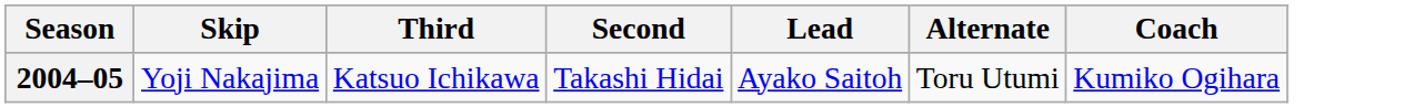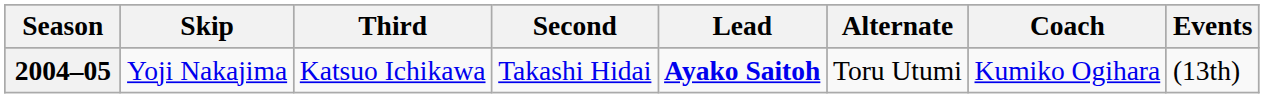 <table class="wikitable">
 <tr>
 <th scope="col" width=60>Season</th>
 <th scope="col">Skip</th>
 <th scope="col">Third</th>
 <th scope="col">Second</th>
 <th scope="col">Lead</th>
 <th scope="col">Alternate</th>
 <th scope="col">Coach</th>
+<th scope="col">Events</th>
 </tr>
 <tr>
 <th scope="row">2004–05</th>
 <td><a href='#'>Yoji Nakajima</a></td>
 <td><a href='#'>Katsuo Ichikawa</a></td>
 <td><a href='#'>Takashi Hidai</a></td>
-<td><a href='#'>Ayako Saitoh</a></td>
+<td><strong><a href='#'>Ayako Saitoh</a></strong></td>
 <td>Toru Utumi</td>
 <td><a href='#'>Kumiko Ogihara</a></td>
+<td> (13th)</td>
 </tr>
 </table>
